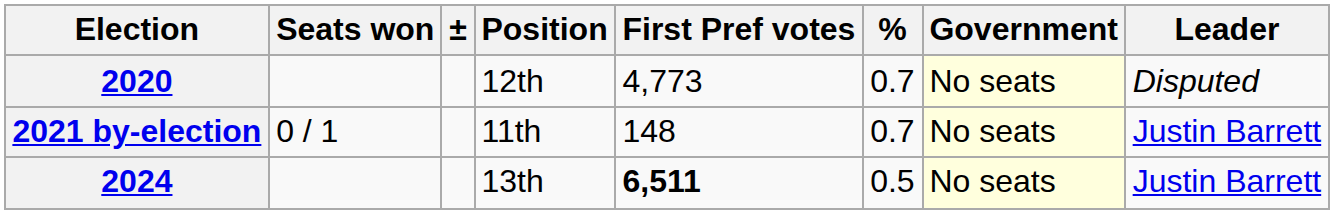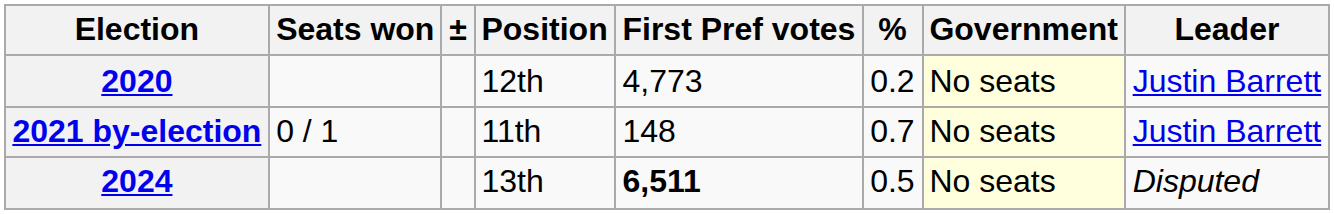 <table class="wikitable sortable">
 <tr>
 <th>Election</th>
 <th>Seats won</th>
 <th>±</th>
 <th>Position</th>
 <th>First Pref votes</th>
 <th>%</th>
 <th>Government</th>
 <th>Leader</th>
 </tr>
 <tr>
 <th><a href='#'>2020</a></th>
 <td></td>
 <td></td>
 <td>12th</td>
 <td>4,773</td>
-<td>0.7</td>
+<td>0.2</td>
 <td style="background:#ffd;">No seats</td>
-<td><em>Disputed</em></td>
+<td><a href='#'>Justin Barrett</a></td>
 </tr>
 <tr>
 <th><a href='#'>2021 by-election</a></th>
 <td>0 / 1</td>
 <td></td>
 <td>11th</td>
 <td>148</td>
 <td>0.7</td>
 <td style="background:#ffd;">No seats</td>
 <td><a href='#'>Justin Barrett</a></td>
 </tr>
 <tr>
 <th><a href='#'>2024</a></th>
 <td></td>
 <td></td>
 <td>13th</td>
 <td><strong>6,511</strong></td>
 <td>0.5</td>
 <td style="background:#ffd;">No seats</td>
-<td><a href='#'>Justin Barrett</a></td>
+<td><em>Disputed</em></td>
 </tr>
 </table>
